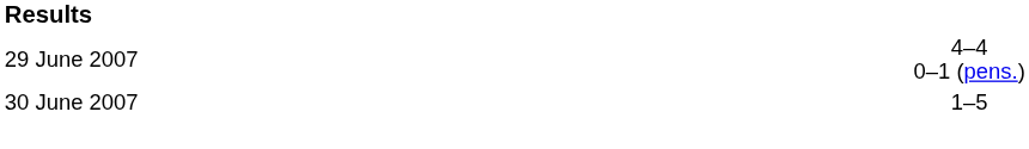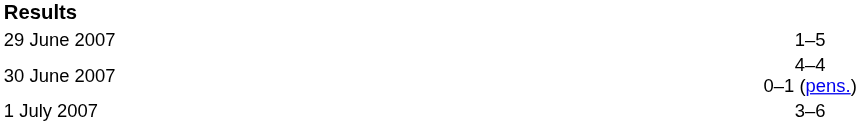 <table style="width:100%; font-size:90%;">
 <tr>
 <th width=20%></th>
 <th width=20%></th>
 <th width=20%></th>
 </tr>
 <tr>
 <td style=font-size:110%><strong>Results</strong></td>
 </tr>
 <tr>
 <td>29 June 2007</td>
 <td align=right></td>
-<td align=center>4–4 <br>0–1 (<a href='#'>pens.</a>)</td>
+<td align=center>1–5</td>
 <td></td>
 </tr>
 <tr>
 <td>30 June 2007</td>
 <td align=right></td>
-<td align=center>1–5</td>
+<td align=center>4–4 <br>0–1 (<a href='#'>pens.</a>)</td>
+<td></td>
+</tr>
+<tr>
+<td>1 July 2007</td>
+<td align=right></td>
+<td align=center>3–6</td>
 <td></td>
 </tr>
 </table>
